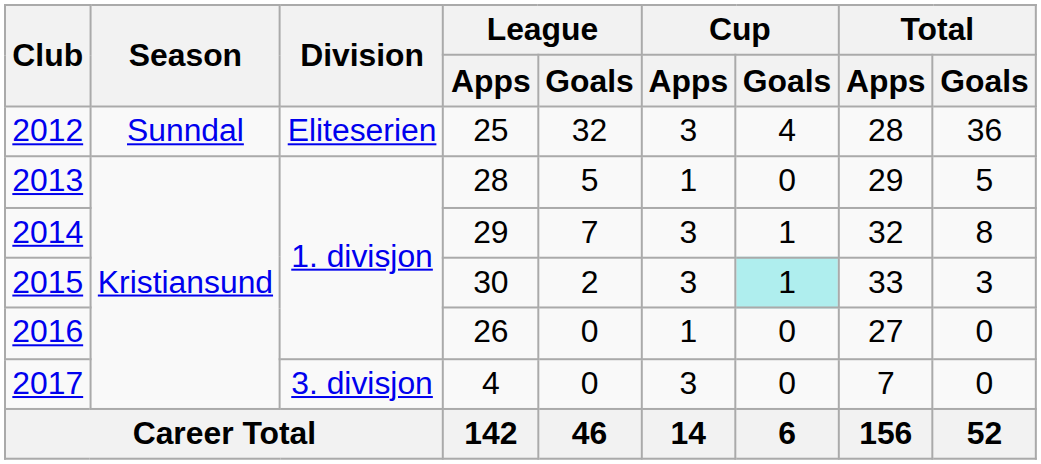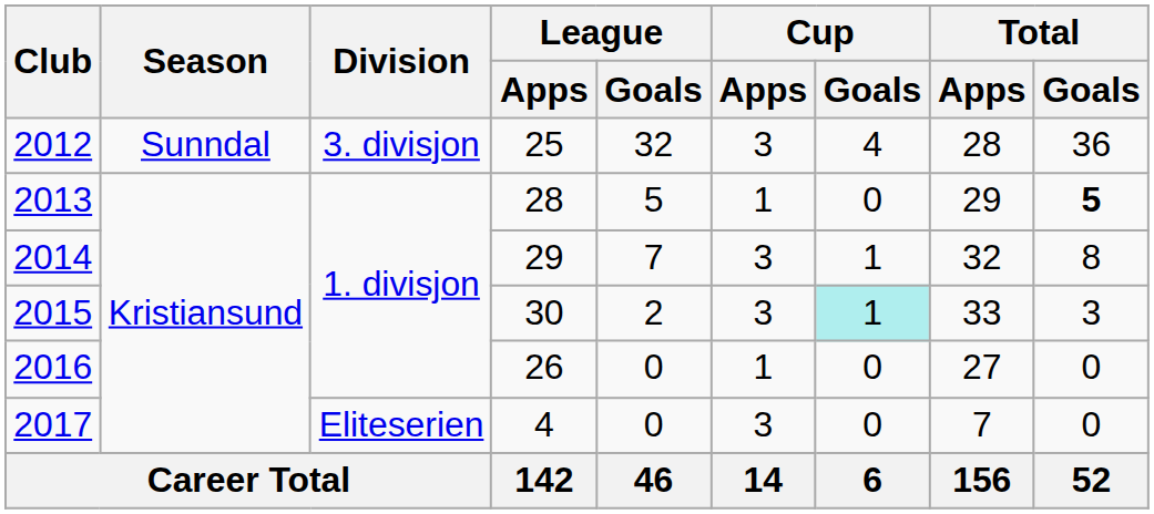 <table class="wikitable" style="text-align: center;">
 <tr>
 <th rowspan="2">Club</th>
 <th rowspan="2">Season</th>
 <th rowspan="2">Division</th>
 <th colspan="2">League</th>
 <th colspan="2">Cup</th>
 <th colspan="2">Total</th>
 </tr>
 <tr>
 <th>Apps</th>
 <th>Goals</th>
 <th>Apps</th>
 <th>Goals</th>
 <th>Apps</th>
 <th>Goals</th>
 </tr>
 <tr>
 <td><a href='#'>2012</a></td>
 <td rowspan="1" valign="center"><a href='#'>Sunndal</a></td>
-<td rowspan="1" valign="center"><a href='#'>Eliteserien</a></td>
+<td rowspan="1" valign="center"><a href='#'>3. divisjon</a></td>
 <td>25</td>
 <td>32</td>
 <td>3</td>
 <td>4</td>
 <td>28</td>
 <td>36</td>
 </tr>
 <tr>
 <td><a href='#'>2013</a></td>
 <td rowspan="5" valign="center"><a href='#'>Kristiansund</a></td>
 <td rowspan="4" valign="center"><a href='#'>1. divisjon</a></td>
 <td>28</td>
 <td>5</td>
 <td>1</td>
 <td>0</td>
 <td>29</td>
-<td>5</td>
+<td><strong>5</strong></td>
 </tr>
 <tr>
 <td><a href='#'>2014</a></td>
 <td>29</td>
 <td>7</td>
 <td>3</td>
 <td>1</td>
 <td>32</td>
 <td>8</td>
 </tr>
 <tr>
 <td><a href='#'>2015</a></td>
 <td>30</td>
 <td>2</td>
 <td>3</td>
 <td style="background: paleturquoise;">1</td>
 <td>33</td>
 <td>3</td>
 </tr>
 <tr>
 <td><a href='#'>2016</a></td>
 <td>26</td>
 <td>0</td>
 <td>1</td>
 <td>0</td>
 <td>27</td>
 <td>0</td>
 </tr>
 <tr>
 <td><a href='#'>2017</a></td>
-<td rowspan="1" valign="center"><a href='#'>3. divisjon</a></td>
+<td rowspan="1" valign="center"><a href='#'>Eliteserien</a></td>
 <td>4</td>
 <td>0</td>
 <td>3</td>
 <td>0</td>
 <td>7</td>
 <td>0</td>
 </tr>
 <tr>
 <th colspan="3">Career Total</th>
 <th>142</th>
 <th>46</th>
 <th>14</th>
 <th>6</th>
 <th>156</th>
 <th>52</th>
 </tr>
 </table>
